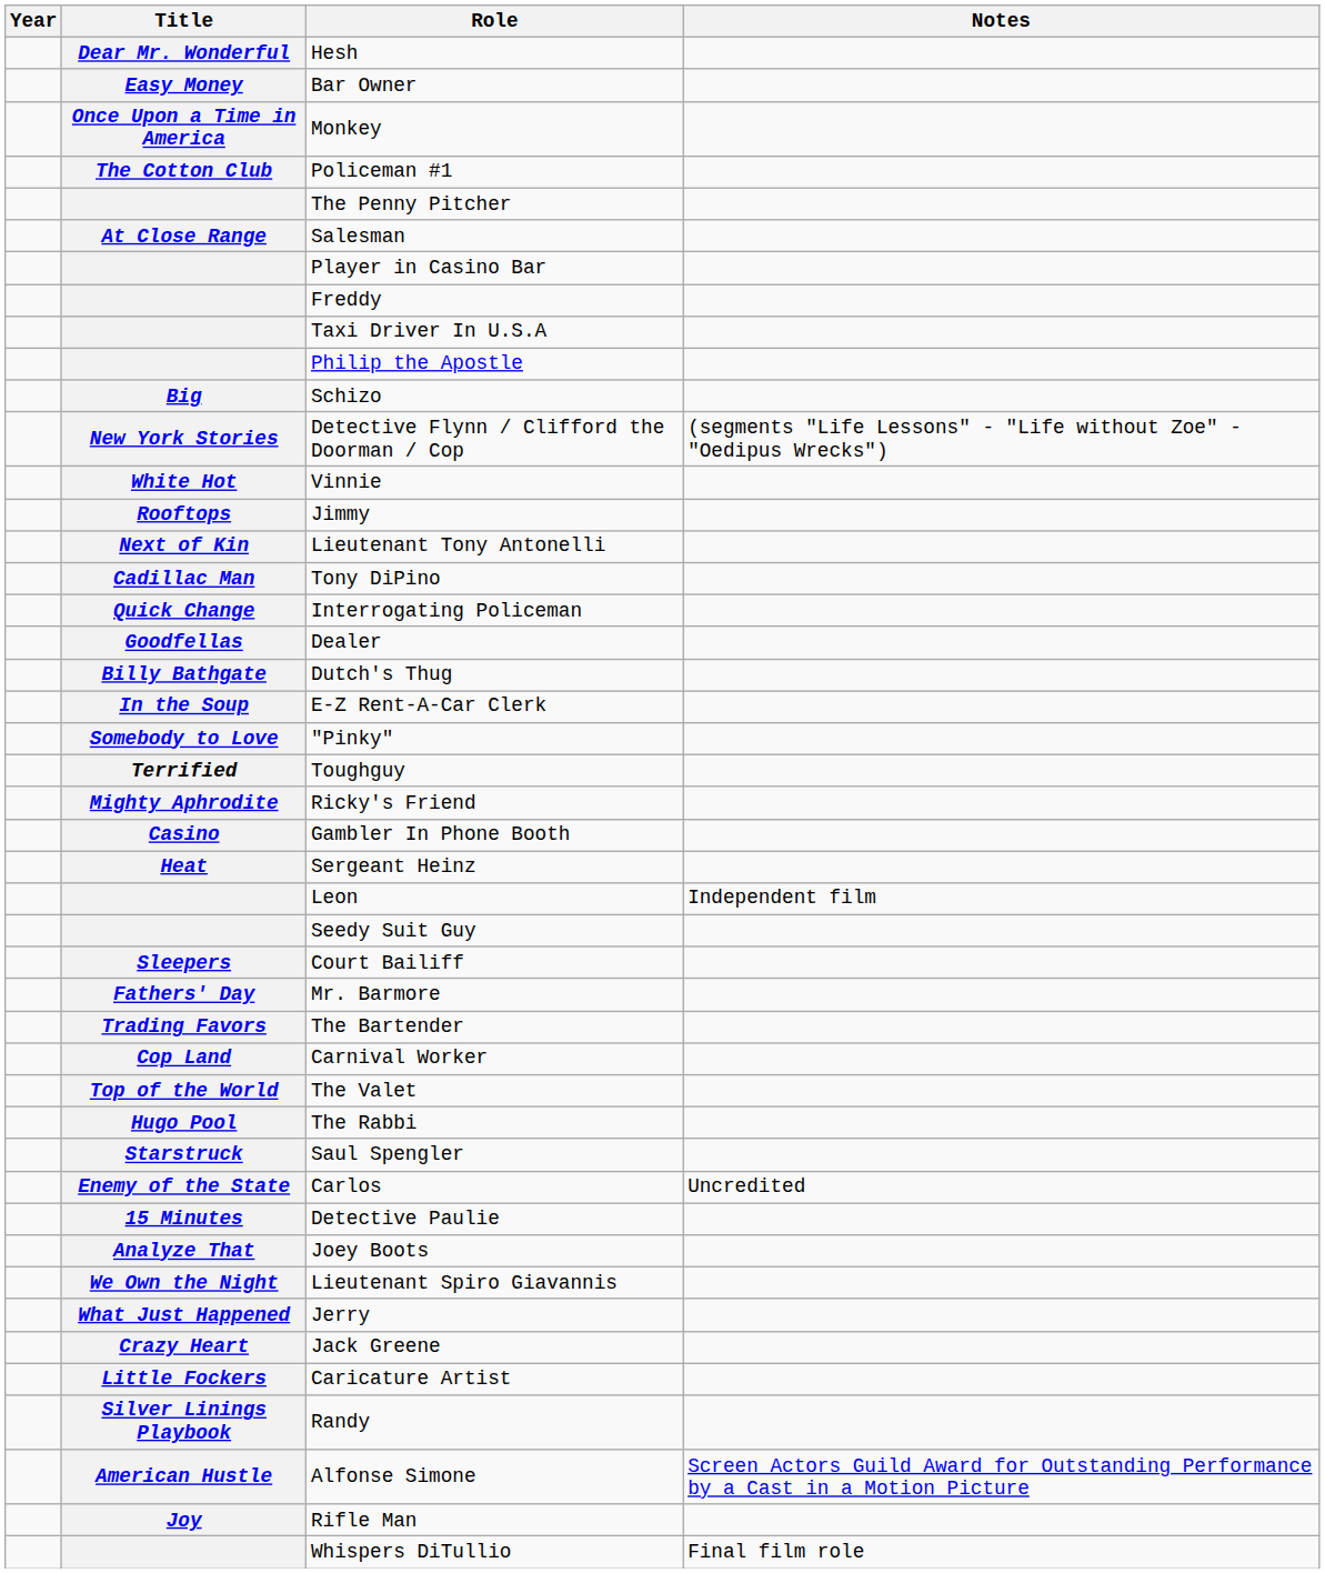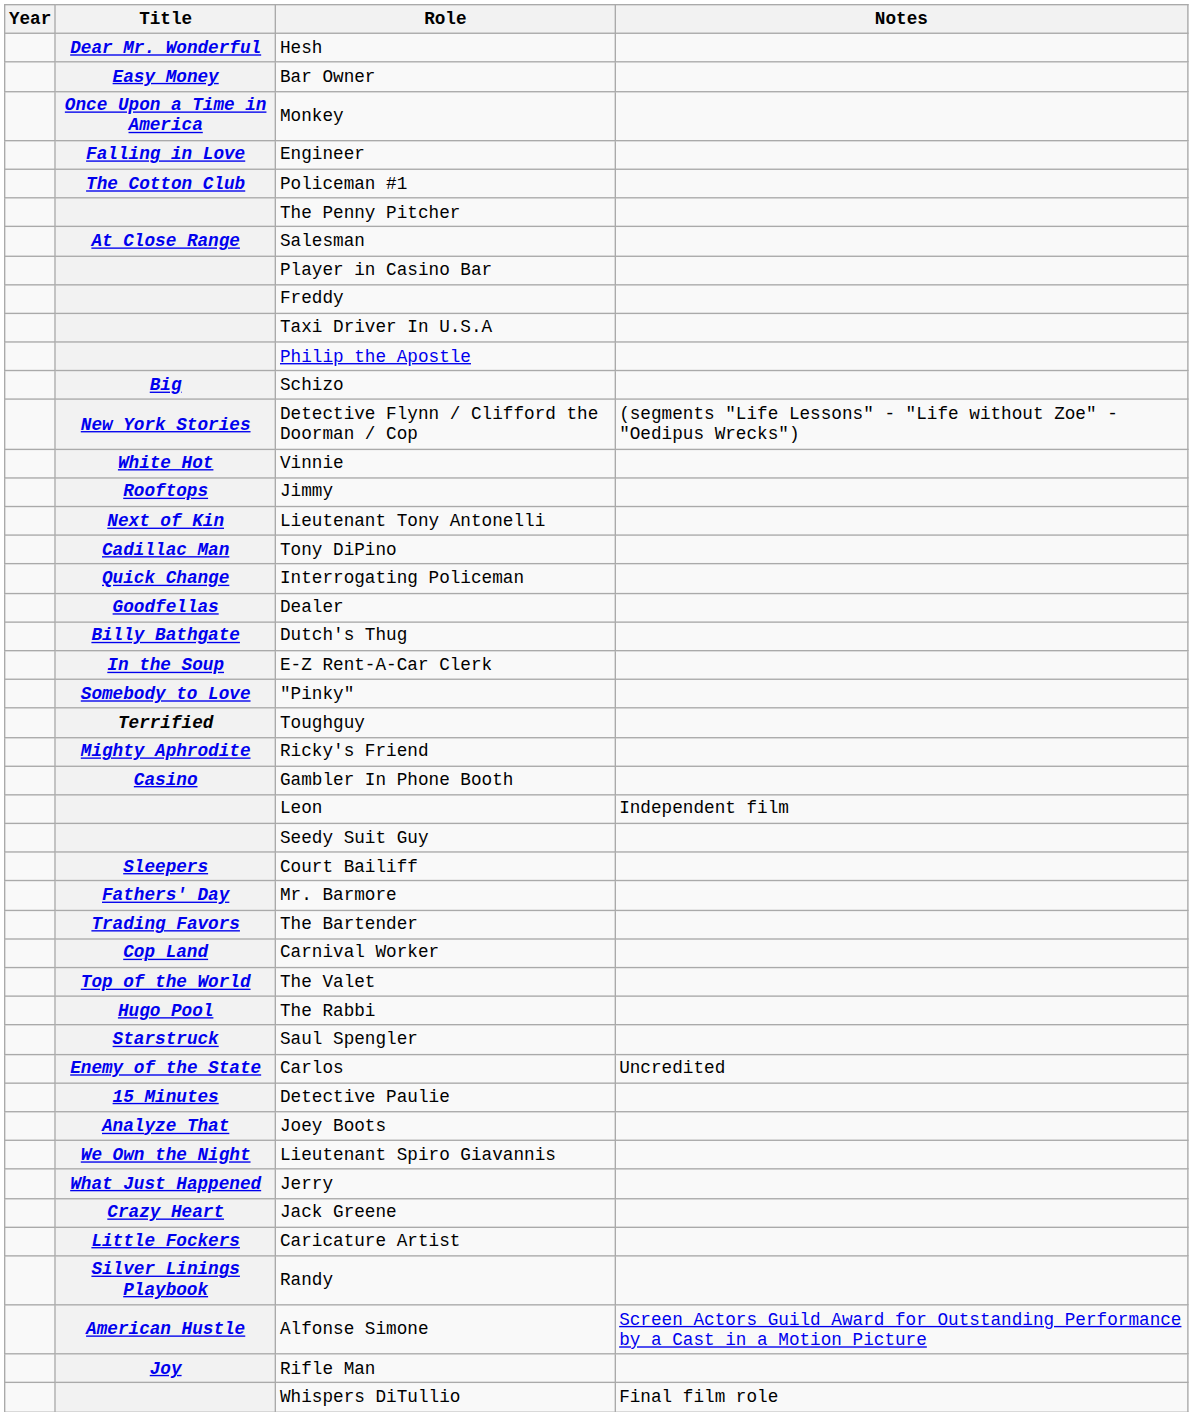 <table class="wikitable plainrowheaders sortable">
 <tr>
 <th scope="col">Year</th>
 <th scope="col">Title</th>
 <th scope="col">Role</th>
 <th scope="col">Notes</th>
 </tr>
 <tr>
 <td></td>
 <th scope="row"><em><a href='#'>Dear Mr. Wonderful</a></em></th>
 <td>Hesh</td>
 <td></td>
 </tr>
 <tr>
 <td></td>
 <th scope="row"><em><a href='#'>Easy Money</a></em></th>
 <td>Bar Owner</td>
 <td></td>
 </tr>
 <tr>
 <td></td>
 <th scope="row"><em><a href='#'>Once Upon a Time in America</a></em></th>
 <td>Monkey</td>
+<td></td>
+</tr>
+<tr>
+<td></td>
+<th scope="row"><em><a href='#'>Falling in Love</a></em></th>
+<td>Engineer</td>
 <td></td>
 </tr>
 <tr>
 <td></td>
 <th scope="row"><em><a href='#'>The Cotton Club</a></em></th>
 <td>Policeman #1</td>
 <td></td>
 </tr>
 <tr>
 <td></td>
 <th scope="row"><em></em></th>
 <td>The Penny Pitcher</td>
 <td></td>
 </tr>
 <tr>
 <td></td>
 <th scope="row"><em><a href='#'>At Close Range</a></em></th>
 <td>Salesman</td>
 <td></td>
 </tr>
 <tr>
 <td></td>
 <th scope="row"><em></em></th>
 <td>Player in Casino Bar</td>
 <td></td>
 </tr>
 <tr>
 <td></td>
 <th scope="row"><em></em></th>
 <td>Freddy</td>
 <td></td>
 </tr>
 <tr>
 <td></td>
 <th scope="row"><em></em></th>
 <td>Taxi Driver In U.S.A</td>
 <td></td>
 </tr>
 <tr>
 <td></td>
 <th scope="row"><em></em></th>
 <td><a href='#'>Philip the Apostle</a></td>
 <td></td>
 </tr>
 <tr>
 <td></td>
 <th scope="row"><em><a href='#'>Big</a></em></th>
 <td>Schizo</td>
 <td></td>
 </tr>
 <tr>
 <td></td>
 <th scope="row"><em><a href='#'>New York Stories</a></em></th>
 <td>Detective Flynn / Clifford the Doorman / Cop</td>
 <td>(segments "Life Lessons" - "Life without Zoe" - "Oedipus Wrecks")</td>
 </tr>
 <tr>
 <td></td>
 <th scope="row"><em><a href='#'>White Hot</a></em></th>
 <td>Vinnie</td>
 <td></td>
 </tr>
 <tr>
 <td></td>
 <th scope="row"><em><a href='#'>Rooftops</a></em></th>
 <td>Jimmy</td>
 <td></td>
 </tr>
 <tr>
 <td></td>
 <th scope="row"><em><a href='#'>Next of Kin</a></em></th>
 <td>Lieutenant Tony Antonelli</td>
 <td></td>
 </tr>
 <tr>
 <td></td>
 <th scope="row"><em><a href='#'>Cadillac Man</a></em></th>
 <td>Tony DiPino</td>
 <td></td>
 </tr>
 <tr>
 <td></td>
 <th scope="row"><em><a href='#'>Quick Change</a></em></th>
 <td>Interrogating Policeman</td>
 <td></td>
 </tr>
 <tr>
 <td></td>
 <th scope="row"><em><a href='#'>Goodfellas</a></em></th>
 <td>Dealer</td>
 <td></td>
 </tr>
 <tr>
 <td></td>
 <th scope="row"><em><a href='#'>Billy Bathgate</a></em></th>
 <td>Dutch's Thug</td>
 <td></td>
 </tr>
 <tr>
 <td></td>
 <th scope="row"><em><a href='#'>In the Soup</a></em></th>
 <td>E-Z Rent-A-Car Clerk</td>
 <td></td>
 </tr>
 <tr>
 <td></td>
 <th scope="row"><em><a href='#'>Somebody to Love</a></em></th>
 <td>"Pinky"</td>
 <td></td>
 </tr>
 <tr>
 <td></td>
 <th scope="row"><em>Terrified</em></th>
 <td>Toughguy</td>
 <td></td>
 </tr>
 <tr>
 <td></td>
 <th scope="row"><em><a href='#'>Mighty Aphrodite</a></em></th>
 <td>Ricky's Friend</td>
 <td></td>
 </tr>
 <tr>
 <td></td>
 <th scope="row"><em><a href='#'>Casino</a></em></th>
 <td>Gambler In Phone Booth</td>
 <td></td>
 </tr>
 <tr>
 <td></td>
-<th scope="row"><em><a href='#'>Heat</a></em></th>
-<td>Sergeant Heinz</td>
-<td></td>
-</tr>
-<tr>
-<td></td>
 <th scope="row"><em></em></th>
 <td>Leon</td>
 <td>Independent film</td>
 </tr>
 <tr>
 <td></td>
 <th scope="row"><em></em></th>
 <td>Seedy Suit Guy</td>
 <td></td>
 </tr>
 <tr>
 <td></td>
 <th scope="row"><em><a href='#'>Sleepers</a></em></th>
 <td>Court Bailiff</td>
 <td></td>
 </tr>
 <tr>
 <td></td>
 <th scope="row"><em><a href='#'>Fathers' Day</a></em></th>
 <td>Mr. Barmore</td>
 <td></td>
 </tr>
 <tr>
 <td></td>
 <th scope="row"><em><a href='#'>Trading Favors</a></em></th>
 <td>The Bartender</td>
 <td></td>
 </tr>
 <tr>
 <td></td>
 <th scope="row"><em><a href='#'>Cop Land</a></em></th>
 <td>Carnival Worker</td>
 <td></td>
 </tr>
 <tr>
 <td></td>
 <th scope="row"><em><a href='#'>Top of the World</a></em></th>
 <td>The Valet</td>
 <td></td>
 </tr>
 <tr>
 <td></td>
 <th scope="row"><em><a href='#'>Hugo Pool</a></em></th>
 <td>The Rabbi</td>
 <td></td>
 </tr>
 <tr>
 <td></td>
 <th scope="row"><em><a href='#'>Starstruck</a></em></th>
 <td>Saul Spengler</td>
 <td></td>
 </tr>
 <tr>
 <td></td>
 <th scope="row"><em><a href='#'>Enemy of the State</a></em></th>
 <td>Carlos</td>
 <td>Uncredited</td>
 </tr>
 <tr>
 <td></td>
 <th scope="row"><em><a href='#'>15 Minutes</a></em></th>
 <td>Detective Paulie</td>
 <td></td>
 </tr>
 <tr>
 <td></td>
 <th scope="row"><em><a href='#'>Analyze That</a></em></th>
 <td>Joey Boots</td>
 <td></td>
 </tr>
 <tr>
 <td></td>
 <th scope="row"><em><a href='#'>We Own the Night</a></em></th>
 <td>Lieutenant Spiro Giavannis</td>
 <td></td>
 </tr>
 <tr>
 <td></td>
 <th scope="row"><em><a href='#'>What Just Happened</a></em></th>
 <td>Jerry</td>
 <td></td>
 </tr>
 <tr>
 <td></td>
 <th scope="row"><em><a href='#'>Crazy Heart</a></em></th>
 <td>Jack Greene</td>
 <td></td>
 </tr>
 <tr>
 <td></td>
 <th scope="row"><em><a href='#'>Little Fockers</a></em></th>
 <td>Caricature Artist</td>
 <td></td>
 </tr>
 <tr>
 <td></td>
 <th scope="row"><em><a href='#'>Silver Linings Playbook</a></em></th>
 <td>Randy</td>
 <td></td>
 </tr>
 <tr>
 <td></td>
 <th scope="row"><em><a href='#'>American Hustle</a></em></th>
 <td>Alfonse Simone</td>
 <td><a href='#'>Screen Actors Guild Award for Outstanding Performance by a Cast in a Motion Picture</a></td>
 </tr>
 <tr>
 <td></td>
 <th scope="row"><em><a href='#'>Joy</a></em></th>
 <td>Rifle Man</td>
 <td></td>
 </tr>
 <tr>
 <td></td>
 <th scope="row"><em></em></th>
 <td>Whispers DiTullio</td>
 <td>Final film role</td>
 </tr>
 </table>
